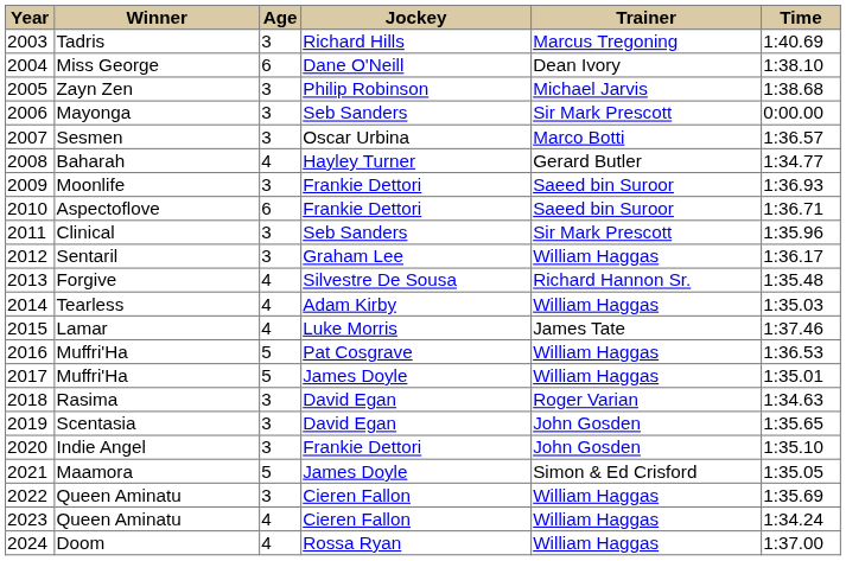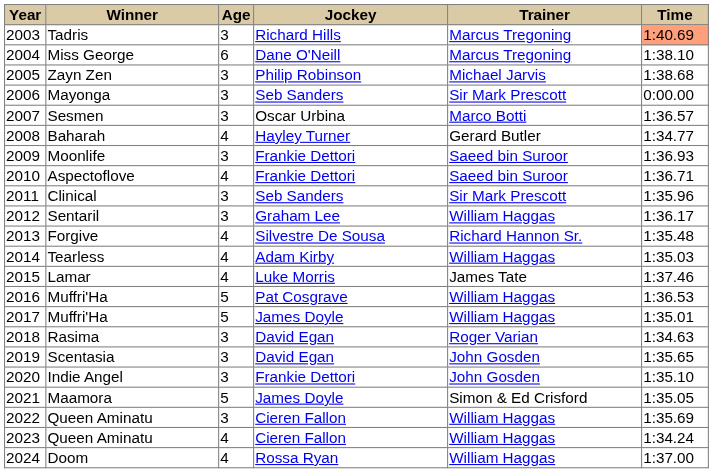 <table class = "sortable" | border="1" style="border-collapse: collapse; font-size:90%">
 <tr bgcolor="#DACAA5" align="center">
 <th style="width:36px"><strong>Year</strong></th>
 <th style="width:160px"><strong>Winner</strong></th>
 <th style="width:30px"><strong>Age</strong></th>
 <th style="width:180px"><strong>Jockey</strong></th>
 <th style="width:180px"><strong>Trainer</strong></th>
 <th style="width:60px"><strong>Time</strong></th>
 </tr>
 <tr>
 <td>2003</td>
 <td>Tadris</td>
 <td>3</td>
 <td><a href='#'>Richard Hills</a></td>
 <td><a href='#'>Marcus Tregoning</a></td>
-<td>1:40.69</td>
+<td style="background: lightsalmon;">1:40.69</td>
 </tr>
 <tr>
 <td>2004</td>
 <td>Miss George</td>
 <td>6</td>
 <td><a href='#'>Dane O'Neill</a></td>
-<td>Dean Ivory</td>
+<td><a href='#'>Marcus Tregoning</a></td>
 <td>1:38.10</td>
 </tr>
 <tr>
 <td>2005</td>
 <td>Zayn Zen</td>
 <td>3</td>
 <td><a href='#'>Philip Robinson</a></td>
 <td><a href='#'>Michael Jarvis</a></td>
 <td>1:38.68</td>
 </tr>
 <tr>
 <td>2006</td>
 <td>Mayonga</td>
 <td>3</td>
 <td><a href='#'>Seb Sanders</a></td>
 <td><a href='#'>Sir Mark Prescott</a></td>
 <td>0:00.00</td>
 </tr>
 <tr>
 <td>2007</td>
 <td>Sesmen</td>
 <td>3</td>
 <td>Oscar Urbina</td>
 <td><a href='#'>Marco Botti</a></td>
 <td>1:36.57</td>
 </tr>
 <tr>
 <td>2008</td>
 <td>Baharah</td>
 <td>4</td>
 <td><a href='#'>Hayley Turner</a></td>
 <td>Gerard Butler</td>
 <td>1:34.77</td>
 </tr>
 <tr>
 <td>2009</td>
 <td>Moonlife</td>
 <td>3</td>
 <td><a href='#'>Frankie Dettori</a></td>
 <td><a href='#'>Saeed bin Suroor</a></td>
 <td>1:36.93</td>
 </tr>
 <tr>
 <td>2010</td>
 <td>Aspectoflove</td>
-<td>6</td>
+<td>4</td>
 <td><a href='#'>Frankie Dettori</a></td>
 <td><a href='#'>Saeed bin Suroor</a></td>
 <td>1:36.71</td>
 </tr>
 <tr>
 <td>2011</td>
 <td>Clinical</td>
 <td>3</td>
 <td><a href='#'>Seb Sanders</a></td>
 <td><a href='#'>Sir Mark Prescott</a></td>
 <td>1:35.96</td>
 </tr>
 <tr>
 <td>2012</td>
 <td>Sentaril</td>
 <td>3</td>
 <td><a href='#'>Graham Lee</a></td>
 <td><a href='#'>William Haggas</a></td>
 <td>1:36.17</td>
 </tr>
 <tr>
 <td>2013</td>
 <td>Forgive</td>
 <td>4</td>
 <td><a href='#'>Silvestre De Sousa</a></td>
 <td><a href='#'>Richard Hannon Sr.</a></td>
 <td>1:35.48</td>
 </tr>
 <tr>
 <td>2014</td>
 <td>Tearless</td>
 <td>4</td>
 <td><a href='#'>Adam Kirby</a></td>
 <td><a href='#'>William Haggas</a></td>
 <td>1:35.03</td>
 </tr>
 <tr>
 <td>2015</td>
 <td>Lamar</td>
 <td>4</td>
 <td><a href='#'>Luke Morris</a></td>
 <td>James Tate</td>
 <td>1:37.46</td>
 </tr>
 <tr>
 <td>2016</td>
 <td>Muffri'Ha</td>
 <td>5</td>
 <td><a href='#'>Pat Cosgrave</a></td>
 <td><a href='#'>William Haggas</a></td>
 <td>1:36.53</td>
 </tr>
 <tr>
 <td>2017</td>
 <td>Muffri'Ha</td>
 <td>5</td>
 <td><a href='#'>James Doyle</a></td>
 <td><a href='#'>William Haggas</a></td>
 <td>1:35.01</td>
 </tr>
 <tr>
 <td>2018</td>
 <td>Rasima</td>
 <td>3</td>
 <td><a href='#'>David Egan</a></td>
 <td><a href='#'>Roger Varian</a></td>
 <td>1:34.63</td>
 </tr>
 <tr>
 <td>2019</td>
 <td>Scentasia</td>
 <td>3</td>
 <td><a href='#'>David Egan</a></td>
 <td><a href='#'>John Gosden</a></td>
 <td>1:35.65</td>
 </tr>
 <tr>
 <td>2020</td>
 <td>Indie Angel</td>
 <td>3</td>
 <td><a href='#'>Frankie Dettori</a></td>
 <td><a href='#'>John Gosden</a></td>
 <td>1:35.10</td>
 </tr>
 <tr>
 <td>2021</td>
 <td>Maamora</td>
 <td>5</td>
 <td><a href='#'>James Doyle</a></td>
 <td>Simon & Ed Crisford</td>
 <td>1:35.05</td>
 </tr>
 <tr>
 <td>2022</td>
 <td>Queen Aminatu</td>
 <td>3</td>
 <td><a href='#'>Cieren Fallon</a></td>
 <td><a href='#'>William Haggas</a></td>
 <td>1:35.69</td>
 </tr>
 <tr>
 <td>2023</td>
 <td>Queen Aminatu</td>
 <td>4</td>
 <td><a href='#'>Cieren Fallon</a></td>
 <td><a href='#'>William Haggas</a></td>
 <td>1:34.24</td>
 </tr>
 <tr>
 <td>2024</td>
 <td>Doom</td>
 <td>4</td>
 <td><a href='#'>Rossa Ryan</a></td>
 <td><a href='#'>William Haggas</a></td>
 <td>1:37.00</td>
 </tr>
 </table>
